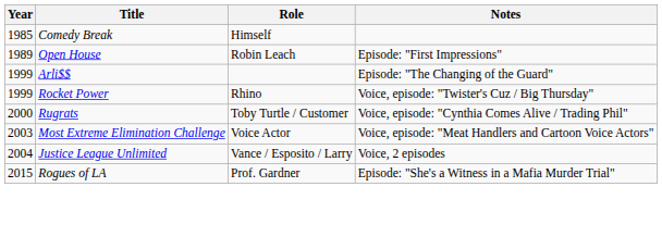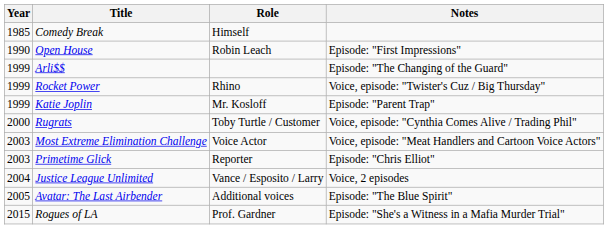 <table class="wikitable sortable">
 <tr>
 <th>Year</th>
 <th>Title</th>
 <th>Role</th>
 <th>Notes</th>
 </tr>
 <tr>
 <td>1985</td>
 <td><em>Comedy Break</em></td>
 <td>Himself</td>
 <td></td>
 </tr>
 <tr>
-<td>1989</td>
+<td>1990</td>
 <td><em><a href='#'>Open House</a></em></td>
 <td>Robin Leach</td>
 <td>Episode: "First Impressions"</td>
 </tr>
 <tr>
 <td>1999</td>
 <td><em><a href='#'>Arli$$</a></em></td>
 <td></td>
 <td>Episode: "The Changing of the Guard"</td>
 </tr>
 <tr>
 <td>1999</td>
 <td><em><a href='#'>Rocket Power</a></em></td>
 <td>Rhino</td>
 <td>Voice, episode: "Twister's Cuz / Big Thursday"</td>
 </tr>
 <tr>
+<td>1999</td>
+<td><em><a href='#'>Katie Joplin</a></em></td>
+<td>Mr. Kosloff</td>
+<td>Episode: "Parent Trap"</td>
+</tr>
+<tr>
 <td>2000</td>
 <td><em><a href='#'>Rugrats</a></em></td>
 <td>Toby Turtle / Customer</td>
 <td>Voice, episode: "Cynthia Comes Alive / Trading Phil"</td>
 </tr>
 <tr>
 <td>2003</td>
 <td><em><a href='#'>Most Extreme Elimination Challenge</a></em></td>
 <td>Voice Actor</td>
 <td>Voice, episode: "Meat Handlers and Cartoon Voice Actors"</td>
 </tr>
 <tr>
+<td>2003</td>
+<td><em><a href='#'>Primetime Glick</a></em></td>
+<td>Reporter</td>
+<td>Episode: "Chris Elliot"</td>
+</tr>
+<tr>
 <td>2004</td>
 <td><em><a href='#'>Justice League Unlimited</a></em></td>
 <td>Vance / Esposito / Larry</td>
 <td>Voice, 2 episodes</td>
+</tr>
+<tr>
+<td>2005</td>
+<td><em><a href='#'>Avatar: The Last Airbender</a></em></td>
+<td>Additional voices</td>
+<td>Episode: "The Blue Spirit"</td>
 </tr>
 <tr>
 <td>2015</td>
 <td><em>Rogues of LA</em></td>
 <td>Prof. Gardner</td>
 <td>Episode: "She's a Witness in a Mafia Murder Trial"</td>
 </tr>
 </table>
